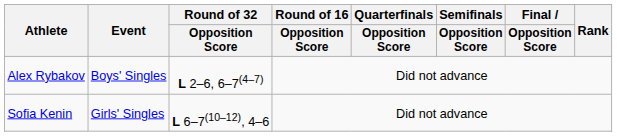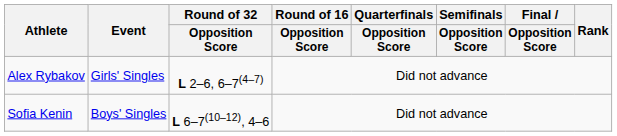 <table class=wikitable style="font-size:90%">
 <tr>
 <th rowspan="2">Athlete</th>
 <th rowspan="2">Event</th>
 <th>Round of 32</th>
 <th>Round of 16</th>
 <th>Quarterfinals</th>
 <th>Semifinals</th>
 <th>Final / </th>
 <th rowspan=2>Rank</th>
 </tr>
 <tr style="font-size:95%">
 <th>Opposition<br>Score</th>
 <th>Opposition<br>Score</th>
 <th>Opposition<br>Score</th>
 <th>Opposition<br>Score</th>
 <th>Opposition<br>Score</th>
 </tr>
 <tr align=center>
 <td align=left><a href='#'>Alex Rybakov</a></td>
-<td align=left><a href='#'>Boys' Singles</a></td>
+<td align=left><a href='#'>Girls' Singles</a></td>
 <td> <br> <strong>L</strong> 2–6, 6–7<sup>(4–7)</sup></td>
 <td colspan=5>Did not advance</td>
 </tr>
 <tr align=center>
 <td align=left><a href='#'>Sofia Kenin</a></td>
-<td align=left><a href='#'>Girls' Singles</a></td>
+<td align=left><a href='#'>Boys' Singles</a></td>
 <td> <br> <strong>L</strong> 6–7<sup>(10–12)</sup>, 4–6</td>
 <td colspan=5>Did not advance</td>
 </tr>
 </table>
